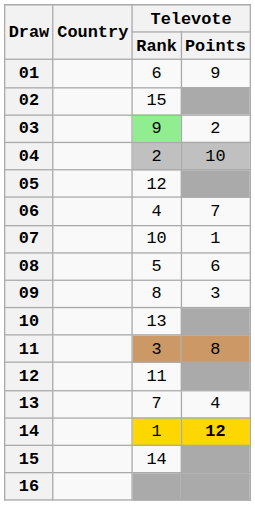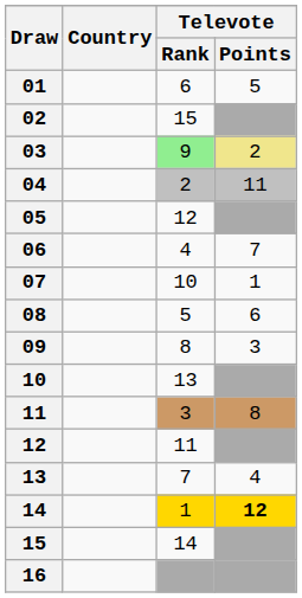 <table class="sortable wikitable collapsible plainrowheaders" style="text-align:center;">
 <tr>
 </tr>
 <tr>
 <th scope="col" rowspan="2">Draw</th>
 <th scope="col" rowspan="2">Country</th>
 <th scope="col" colspan="2">Televote</th>
 </tr>
 <tr>
 <th scope="col">Rank</th>
 <th scope="col" class="unsortable">Points</th>
 </tr>
 <tr>
 <th scope="row" style="text-align:center;">01</th>
 <td style="text-align:left;"></td>
 <td>6</td>
-<td>9</td>
+<td>5</td>
 </tr>
 <tr>
 <th scope="row" style="text-align:center;">02</th>
 <td style="text-align:left;"></td>
 <td>15</td>
 <td style="background:#AAAAAA;"></td>
 </tr>
 <tr>
 <th scope="row" style="text-align:center;">03</th>
 <td style="text-align:left;"></td>
 <td style="background: lightgreen;">9</td>
-<td>2</td>
+<td style="background: khaki;">2</td>
 </tr>
 <tr>
 <th scope="row" style="text-align:center;">04</th>
 <td style="text-align:left;"></td>
 <td style="background:silver;">2</td>
-<td style="background:silver;">10</td>
+<td style="background:silver;">11</td>
 </tr>
 <tr>
 <th scope="row" style="text-align:center;">05</th>
 <td style="text-align:left;"></td>
 <td>12</td>
 <td style="background:#AAAAAA;"></td>
 </tr>
 <tr>
 <th scope="row" style="text-align:center;">06</th>
 <td style="text-align:left;"></td>
 <td>4</td>
 <td>7</td>
 </tr>
 <tr>
 <th scope="row" style="text-align:center;">07</th>
 <td style="text-align:left;"></td>
 <td>10</td>
 <td>1</td>
 </tr>
 <tr>
 <th scope="row" style="text-align:center;">08</th>
 <td style="text-align:left;"></td>
 <td>5</td>
 <td>6</td>
 </tr>
 <tr>
 <th scope="row" style="text-align:center;">09</th>
 <td style="text-align:left;"></td>
 <td>8</td>
 <td>3</td>
 </tr>
 <tr>
 <th scope="row" style="text-align:center;">10</th>
 <td style="text-align:left;"></td>
 <td>13</td>
 <td style="background:#AAAAAA;"></td>
 </tr>
 <tr>
 <th scope="row" style="text-align:center;">11</th>
 <td style="text-align:left;"></td>
 <td style="background:#CC9966;">3</td>
 <td style="background:#CC9966;">8</td>
 </tr>
 <tr>
 <th scope="row" style="text-align:center;">12</th>
 <td style="text-align:left;"></td>
 <td>11</td>
 <td style="background:#AAAAAA;"></td>
 </tr>
 <tr>
 <th scope="row" style="text-align:center;">13</th>
 <td style="text-align:left;"></td>
 <td>7</td>
 <td>4</td>
 </tr>
 <tr>
 <th scope="row" style="text-align:center;">14</th>
 <td style="text-align:left;"></td>
 <td style="background:gold;">1</td>
 <td style="background:gold;"><strong>12</strong></td>
 </tr>
 <tr>
 <th scope="row" style="text-align:center;">15</th>
 <td style="text-align:left;"></td>
 <td>14</td>
 <td style="background:#AAAAAA;"></td>
 </tr>
 <tr class=sortbottom>
 <th scope="row" style="text-align:center;">16</th>
 <td style="text-align:left;"></td>
 <td style="background:#AAAAAA;"></td>
 <td style="background:#AAAAAA;"></td>
 </tr>
 </table>
